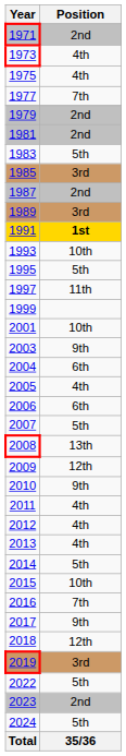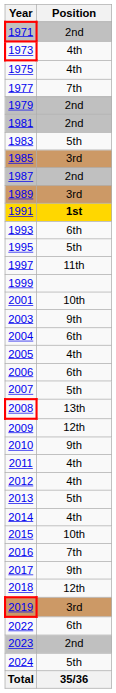 <table class="wikitable" style="text-align: center;">
 <tr>
 <th>Year</th>
 <th width="100">Position</th>
 </tr>
 <tr>
 </tr>
 <tr bgcolor=silver>
 <td style="border: 3px solid red"> <a href='#'>1971</a></td>
 <td>2nd</td>
 </tr>
 <tr>
 <td style="border: 3px solid red"> <a href='#'>1973</a></td>
 <td>4th</td>
 </tr>
 <tr>
 <td> <a href='#'>1975</a></td>
 <td>4th</td>
 </tr>
 <tr>
 <td> <a href='#'>1977</a></td>
 <td>7th</td>
 </tr>
 <tr bgcolor=silver>
 <td> <a href='#'>1979</a></td>
 <td>2nd</td>
 </tr>
 <tr bgcolor=silver>
 <td> <a href='#'>1981</a></td>
 <td>2nd</td>
 </tr>
 <tr>
 <td> <a href='#'>1983</a></td>
 <td>5th</td>
 </tr>
 <tr bgcolor=#cc9966>
 <td> <a href='#'>1985</a></td>
 <td>3rd</td>
 </tr>
 <tr bgcolor=silver>
 <td> <a href='#'>1987</a></td>
 <td>2nd</td>
 </tr>
 <tr bgcolor=#cc9966>
 <td> <a href='#'>1989</a></td>
 <td>3rd</td>
 </tr>
 <tr bgcolor=gold>
 <td> <a href='#'>1991</a></td>
 <td><strong>1st</strong></td>
 </tr>
 <tr>
 <td> <a href='#'>1993</a></td>
-<td>10th</td>
+<td>6th</td>
 </tr>
 <tr>
 <td> <a href='#'>1995</a></td>
 <td>5th</td>
 </tr>
 <tr>
 <td> <a href='#'>1997</a></td>
 <td>11th</td>
 </tr>
 <tr>
 <td> <a href='#'>1999</a></td>
 <td></td>
 </tr>
 <tr>
 <td> <a href='#'>2001</a></td>
 <td>10th</td>
 </tr>
 <tr>
 <td> <a href='#'>2003</a></td>
 <td>9th</td>
 </tr>
 <tr>
 <td> <a href='#'>2004</a></td>
 <td>6th</td>
 </tr>
 <tr>
 <td> <a href='#'>2005</a></td>
 <td>4th</td>
 </tr>
 <tr>
 <td> <a href='#'>2006</a></td>
 <td>6th</td>
 </tr>
 <tr>
 <td> <a href='#'>2007</a></td>
 <td>5th</td>
 </tr>
 <tr>
 <td style="border: 3px solid red"> <a href='#'>2008</a></td>
 <td>13th</td>
 </tr>
 <tr>
 <td> <a href='#'>2009</a></td>
 <td>12th</td>
 </tr>
 <tr>
 <td> <a href='#'>2010</a></td>
 <td>9th</td>
 </tr>
 <tr>
 <td> <a href='#'>2011</a></td>
 <td>4th</td>
 </tr>
 <tr>
 <td> <a href='#'>2012</a></td>
 <td>4th</td>
 </tr>
 <tr>
 <td> <a href='#'>2013</a></td>
-<td>4th</td>
+<td>5th</td>
 </tr>
 <tr>
 <td> <a href='#'>2014</a></td>
-<td>5th</td>
+<td>4th</td>
 </tr>
 <tr>
 <td> <a href='#'>2015</a></td>
 <td>10th</td>
 </tr>
 <tr>
 <td> <a href='#'>2016</a></td>
 <td>7th</td>
 </tr>
 <tr>
 <td> <a href='#'>2017</a></td>
 <td>9th</td>
 </tr>
 <tr>
 <td> <a href='#'>2018</a></td>
 <td>12th</td>
 </tr>
 <tr bgcolor=#cc9966>
 <td style="border: 3px solid red"> <a href='#'>2019</a></td>
 <td>3rd</td>
 </tr>
 <tr>
 <td> <a href='#'>2022</a></td>
-<td>5th</td>
+<td>6th</td>
 </tr>
 <tr bgcolor=silver>
 <td> <a href='#'>2023</a></td>
 <td>2nd</td>
 </tr>
 <tr>
 <td> <a href='#'>2024</a></td>
 <td>5th</td>
 </tr>
 <tr>
 <th>Total</th>
 <th>35/36</th>
 </tr>
 </table>
